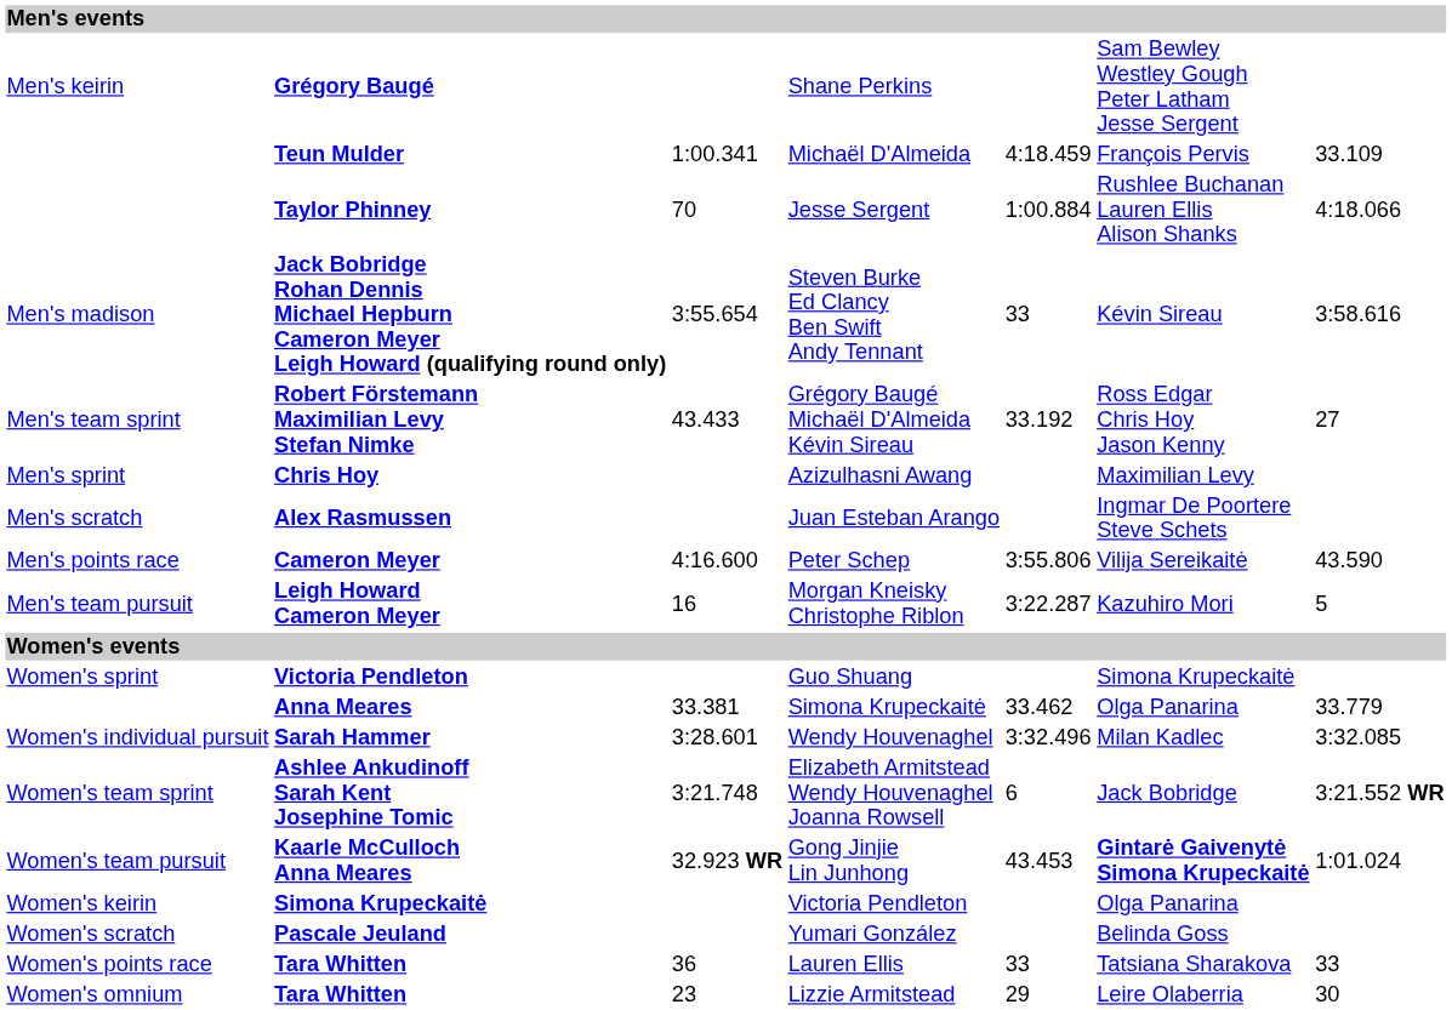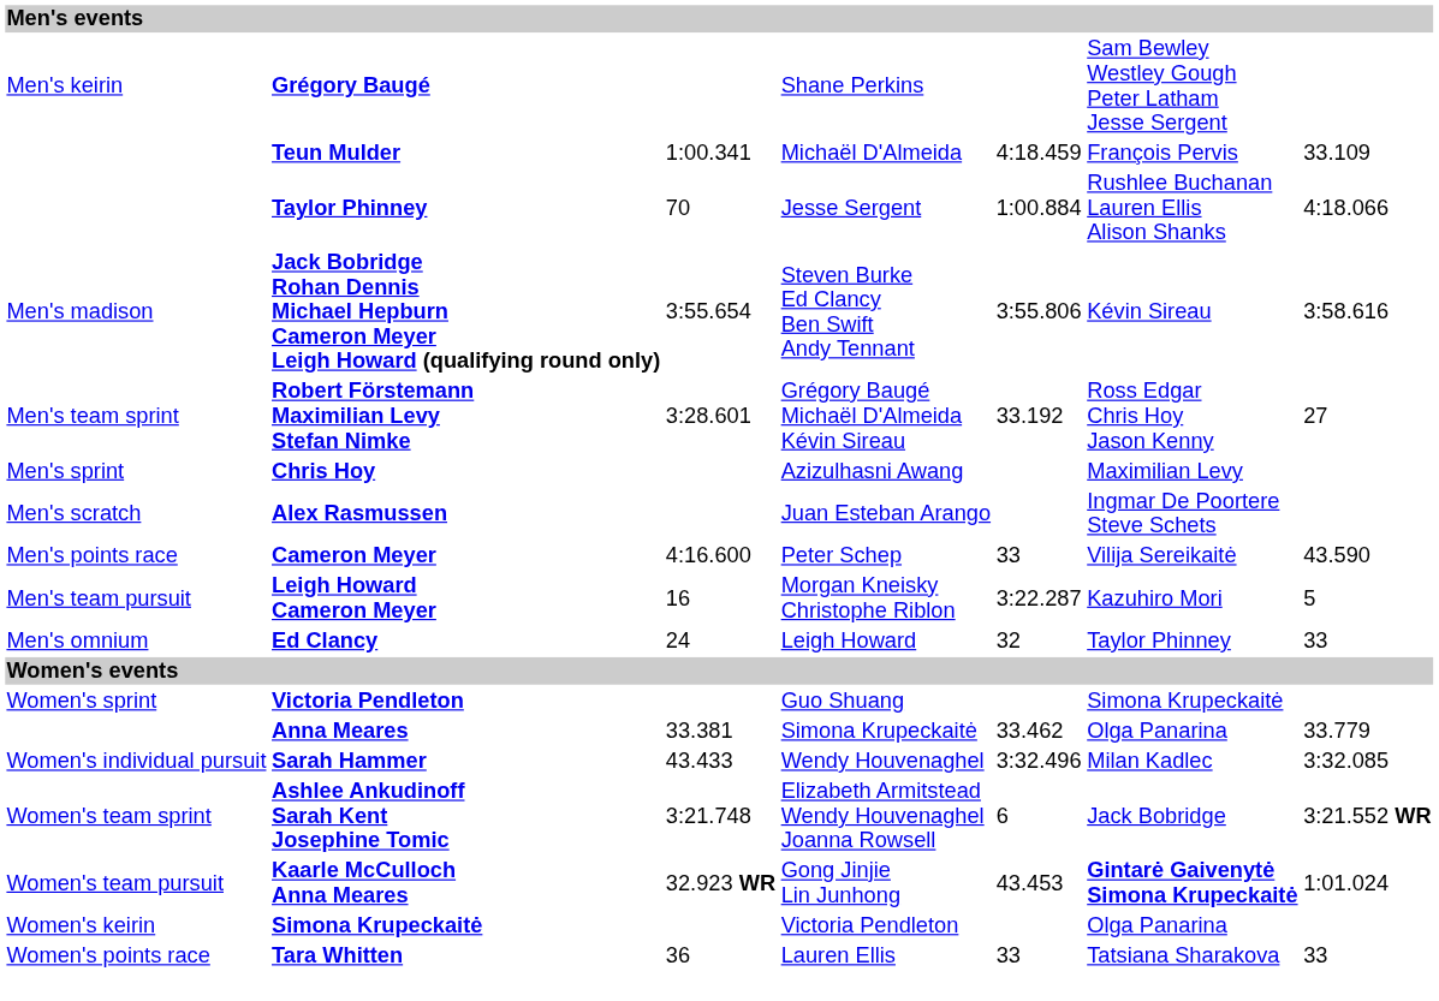 <table>
 <tr bgcolor="#cccccc">
 <td colspan=7><strong>Men's events</strong></td>
 </tr>
 <tr>
 <td><a href='#'>Men's keirin</a><br></td>
 <td><strong><a href='#'>Grégory Baugé</a></strong><br></td>
 <td></td>
 <td><a href='#'>Shane Perkins</a><br></td>
 <td></td>
 <td><a href='#'>Sam Bewley</a><br><a href='#'>Westley Gough</a><br><a href='#'>Peter Latham</a><br><a href='#'>Jesse Sergent</a><br></td>
 <td></td>
 </tr>
 <tr>
 <td><br></td>
 <td><strong><a href='#'>Teun Mulder</a></strong><br></td>
 <td>1:00.341</td>
 <td><a href='#'>Michaël D'Almeida</a><br></td>
 <td>4:18.459</td>
 <td><a href='#'>François Pervis</a><br></td>
 <td>33.109</td>
 </tr>
 <tr>
 <td><br></td>
 <td><strong><a href='#'>Taylor Phinney</a></strong><br></td>
 <td>70</td>
 <td><a href='#'>Jesse Sergent</a><br></td>
 <td>1:00.884</td>
 <td><a href='#'>Rushlee Buchanan</a><br><a href='#'>Lauren Ellis</a><br><a href='#'>Alison Shanks</a><br></td>
 <td>4:18.066</td>
 </tr>
 <tr>
 <td><a href='#'>Men's madison</a><br></td>
 <td><strong><a href='#'>Jack Bobridge</a><br><a href='#'>Rohan Dennis</a><br><a href='#'>Michael Hepburn</a> <br><a href='#'>Cameron Meyer</a> <br><a href='#'>Leigh Howard</a> (qualifying round only)</strong><br></td>
 <td>3:55.654</td>
 <td><a href='#'>Steven Burke</a><br><a href='#'>Ed Clancy</a><br> <a href='#'>Ben Swift</a><br><a href='#'>Andy Tennant</a><br></td>
-<td>33</td>
+<td>3:55.806</td>
 <td><a href='#'>Kévin Sireau</a><br></td>
 <td>3:58.616</td>
 </tr>
 <tr>
 <td><a href='#'>Men's team sprint</a><br></td>
 <td><strong><a href='#'>Robert Förstemann</a><br><a href='#'>Maximilian Levy</a><br><a href='#'>Stefan Nimke</a></strong><br></td>
-<td>43.433</td>
+<td>3:28.601</td>
 <td><a href='#'>Grégory Baugé</a><br><a href='#'>Michaël D'Almeida</a><br><a href='#'>Kévin Sireau</a><br></td>
 <td>33.192</td>
 <td><a href='#'>Ross Edgar</a><br><a href='#'>Chris Hoy</a><br><a href='#'>Jason Kenny</a><br></td>
 <td>27</td>
 </tr>
 <tr>
 <td><a href='#'>Men's sprint</a> <br></td>
 <td><strong><a href='#'>Chris Hoy</a></strong><br></td>
 <td></td>
 <td><a href='#'>Azizulhasni Awang</a><br></td>
 <td></td>
 <td><a href='#'>Maximilian Levy</a><br></td>
 <td></td>
 </tr>
 <tr>
 <td><a href='#'>Men's scratch</a><br></td>
 <td><strong><a href='#'>Alex Rasmussen</a></strong><br></td>
 <td></td>
 <td><a href='#'>Juan Esteban Arango</a><br></td>
 <td></td>
 <td><a href='#'>Ingmar De Poortere</a><br><a href='#'>Steve Schets</a><br></td>
 <td></td>
 </tr>
 <tr>
 <td><a href='#'>Men's points race</a><br></td>
 <td><strong><a href='#'>Cameron Meyer</a></strong><br></td>
 <td>4:16.600</td>
 <td><a href='#'>Peter Schep</a><br></td>
-<td>3:55.806</td>
+<td>33</td>
 <td><a href='#'>Vilija Sereikaitė</a><br></td>
 <td>43.590</td>
 </tr>
 <tr>
 <td><a href='#'>Men's team pursuit</a><br></td>
 <td><strong><a href='#'>Leigh Howard</a><br><a href='#'>Cameron Meyer</a></strong><br></td>
 <td>16</td>
 <td><a href='#'>Morgan Kneisky</a><br><a href='#'>Christophe Riblon</a><br></td>
 <td>3:22.287</td>
 <td><a href='#'>Kazuhiro Mori</a><br></td>
 <td>5</td>
+</tr>
+<tr>
+<td><a href='#'>Men's omnium</a><br></td>
+<td><strong><a href='#'>Ed Clancy</a></strong><br></td>
+<td>24</td>
+<td><a href='#'>Leigh Howard</a><br></td>
+<td>32</td>
+<td><a href='#'>Taylor Phinney</a><br></td>
+<td>33</td>
 </tr>
 <tr bgcolor="#cccccc">
 <td colspan=7><strong>Women's events</strong></td>
 </tr>
 <tr>
 <td><a href='#'>Women's sprint</a> <br></td>
 <td><strong><a href='#'>Victoria Pendleton</a></strong><br></td>
 <td></td>
 <td><a href='#'>Guo Shuang</a><br></td>
 <td></td>
 <td><a href='#'>Simona Krupeckaitė</a><br></td>
 <td></td>
 </tr>
 <tr>
 <td><br></td>
 <td><strong><a href='#'>Anna Meares</a></strong><br></td>
 <td>33.381</td>
 <td><a href='#'>Simona Krupeckaitė</a><br></td>
 <td>33.462</td>
 <td><a href='#'>Olga Panarina</a><br></td>
 <td>33.779</td>
 </tr>
 <tr>
 <td><a href='#'>Women's individual pursuit</a><br></td>
 <td><strong><a href='#'>Sarah Hammer</a></strong><br></td>
-<td>3:28.601</td>
+<td>43.433</td>
 <td><a href='#'>Wendy Houvenaghel</a><br></td>
 <td>3:32.496</td>
 <td><a href='#'>Milan Kadlec</a><br></td>
 <td>3:32.085</td>
 </tr>
 <tr>
 <td><a href='#'>Women's team sprint</a><br></td>
 <td><strong><a href='#'>Ashlee Ankudinoff</a><br><a href='#'>Sarah Kent</a><br><a href='#'>Josephine Tomic</a></strong><br></td>
 <td>3:21.748</td>
 <td><a href='#'>Elizabeth Armitstead</a><br><a href='#'>Wendy Houvenaghel</a><br><a href='#'>Joanna Rowsell</a><br></td>
 <td>6</td>
 <td><a href='#'>Jack Bobridge</a><br></td>
 <td>3:21.552 <strong>WR</strong></td>
 </tr>
 <tr>
 <td><a href='#'>Women's team pursuit</a><br></td>
 <td><strong><a href='#'>Kaarle McCulloch</a><br><a href='#'>Anna Meares</a></strong><br></td>
 <td>32.923 <strong>WR</strong></td>
 <td><a href='#'>Gong Jinjie</a><br><a href='#'>Lin Junhong</a><br></td>
 <td>43.453</td>
 <td><strong><a href='#'>Gintarė Gaivenytė</a><br><a href='#'>Simona Krupeckaitė</a><br></strong></td>
 <td>1:01.024</td>
 </tr>
 <tr>
 <td><a href='#'>Women's keirin</a><br></td>
 <td><strong><a href='#'>Simona Krupeckaitė</a></strong><br></td>
 <td></td>
 <td><a href='#'>Victoria Pendleton</a><br></td>
 <td></td>
 <td><a href='#'>Olga Panarina</a><br></td>
 <td></td>
 </tr>
 <tr>
-<td><a href='#'>Women's scratch</a><br></td>
-<td><strong><a href='#'>Pascale Jeuland</a></strong><br></td>
-<td></td>
-<td><a href='#'>Yumari González</a><br></td>
-<td></td>
-<td><a href='#'>Belinda Goss</a><br></td>
-<td></td>
-</tr>
-<tr>
 <td><a href='#'>Women's points race</a><br></td>
 <td><strong><a href='#'>Tara Whitten</a></strong><br></td>
 <td>36</td>
 <td><a href='#'>Lauren Ellis</a><br></td>
 <td>33</td>
 <td><a href='#'>Tatsiana Sharakova</a><br></td>
 <td>33</td>
 </tr>
-<tr>
-<td><a href='#'>Women's omnium</a><br></td>
-<td><strong><a href='#'>Tara Whitten</a></strong><br></td>
-<td>23</td>
-<td><a href='#'>Lizzie Armitstead</a><br></td>
-<td>29</td>
-<td><a href='#'>Leire Olaberria</a><br></td>
-<td>30</td>
-</tr>
 </table>
